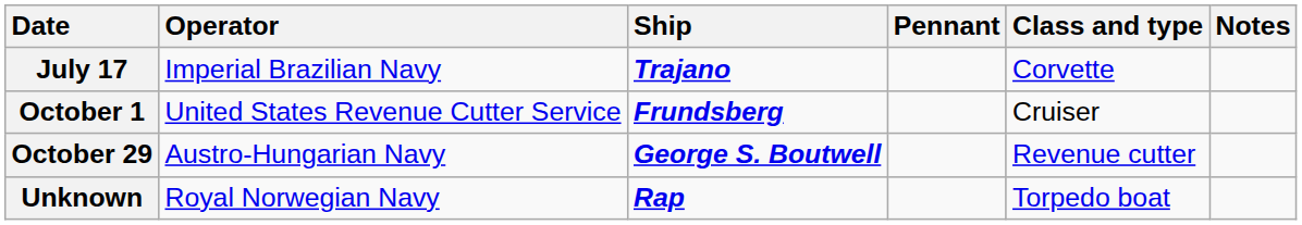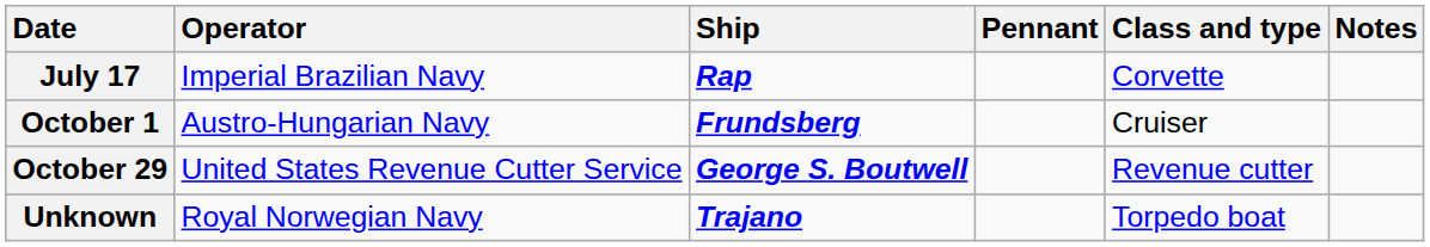 <table class="wikitable nowraplinks">
 <tr>
 <th style="text-align: left">Date</th>
 <th style="text-align: left">Operator</th>
 <th style="text-align: left">Ship</th>
 <th style="text-align: left">Pennant</th>
 <th style="text-align: left">Class and type</th>
 <th style="text-align: left">Notes</th>
 </tr>
 <tr>
 <th>July 17</th>
 <td> <a href='#'>Imperial Brazilian Navy</a></td>
-<td><strong><em><a href='#'>Trajano</a></em></strong></td>
+<td><strong><em><a href='#'>Rap</a></em></strong></td>
 <td></td>
 <td><a href='#'>Corvette</a></td>
 <td></td>
 </tr>
 <tr>
 <th>October 1</th>
-<td> <a href='#'>United States Revenue Cutter Service</a></td>
+<td> <a href='#'>Austro-Hungarian Navy</a></td>
 <td><strong><em><a href='#'>Frundsberg</a></em></strong></td>
 <td></td>
 <td>Cruiser</td>
 <td></td>
 </tr>
 <tr ---->
 <th>October 29</th>
-<td> <a href='#'>Austro-Hungarian Navy</a></td>
+<td> <a href='#'>United States Revenue Cutter Service</a></td>
 <td><strong><em><a href='#'>George S. Boutwell</a></em></strong></td>
 <td></td>
 <td><a href='#'>Revenue cutter</a></td>
 <td></td>
 </tr>
 <tr>
 <th>Unknown</th>
 <td> <a href='#'>Royal Norwegian Navy</a></td>
-<td><strong><em><a href='#'>Rap</a></em></strong></td>
+<td><strong><em><a href='#'>Trajano</a></em></strong></td>
 <td></td>
 <td><a href='#'>Torpedo boat</a></td>
 <td></td>
 </tr>
 </table>
